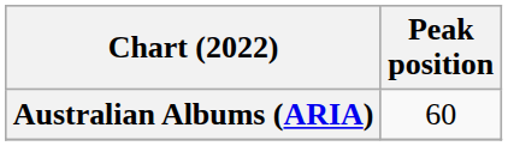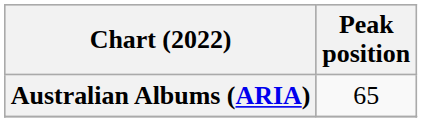 <table class="wikitable sortable plainrowheaders" style="text-align:center">
 <tr>
 <th scope="col">Chart (2022)</th>
 <th scope="col">Peak<br>position</th>
 </tr>
 <tr>
 <th scope="row">Australian Albums (<a href='#'>ARIA</a>)</th>
-<td>60</td>
+<td>65</td>
 </tr>
 <tr>
 </tr>
 <tr>
 </tr>
 <tr>
 </tr>
 <tr>
 </tr>
 <tr>
 </tr>
 <tr>
 </tr>
 <tr>
 </tr>
 <tr>
 </tr>
 </table>
